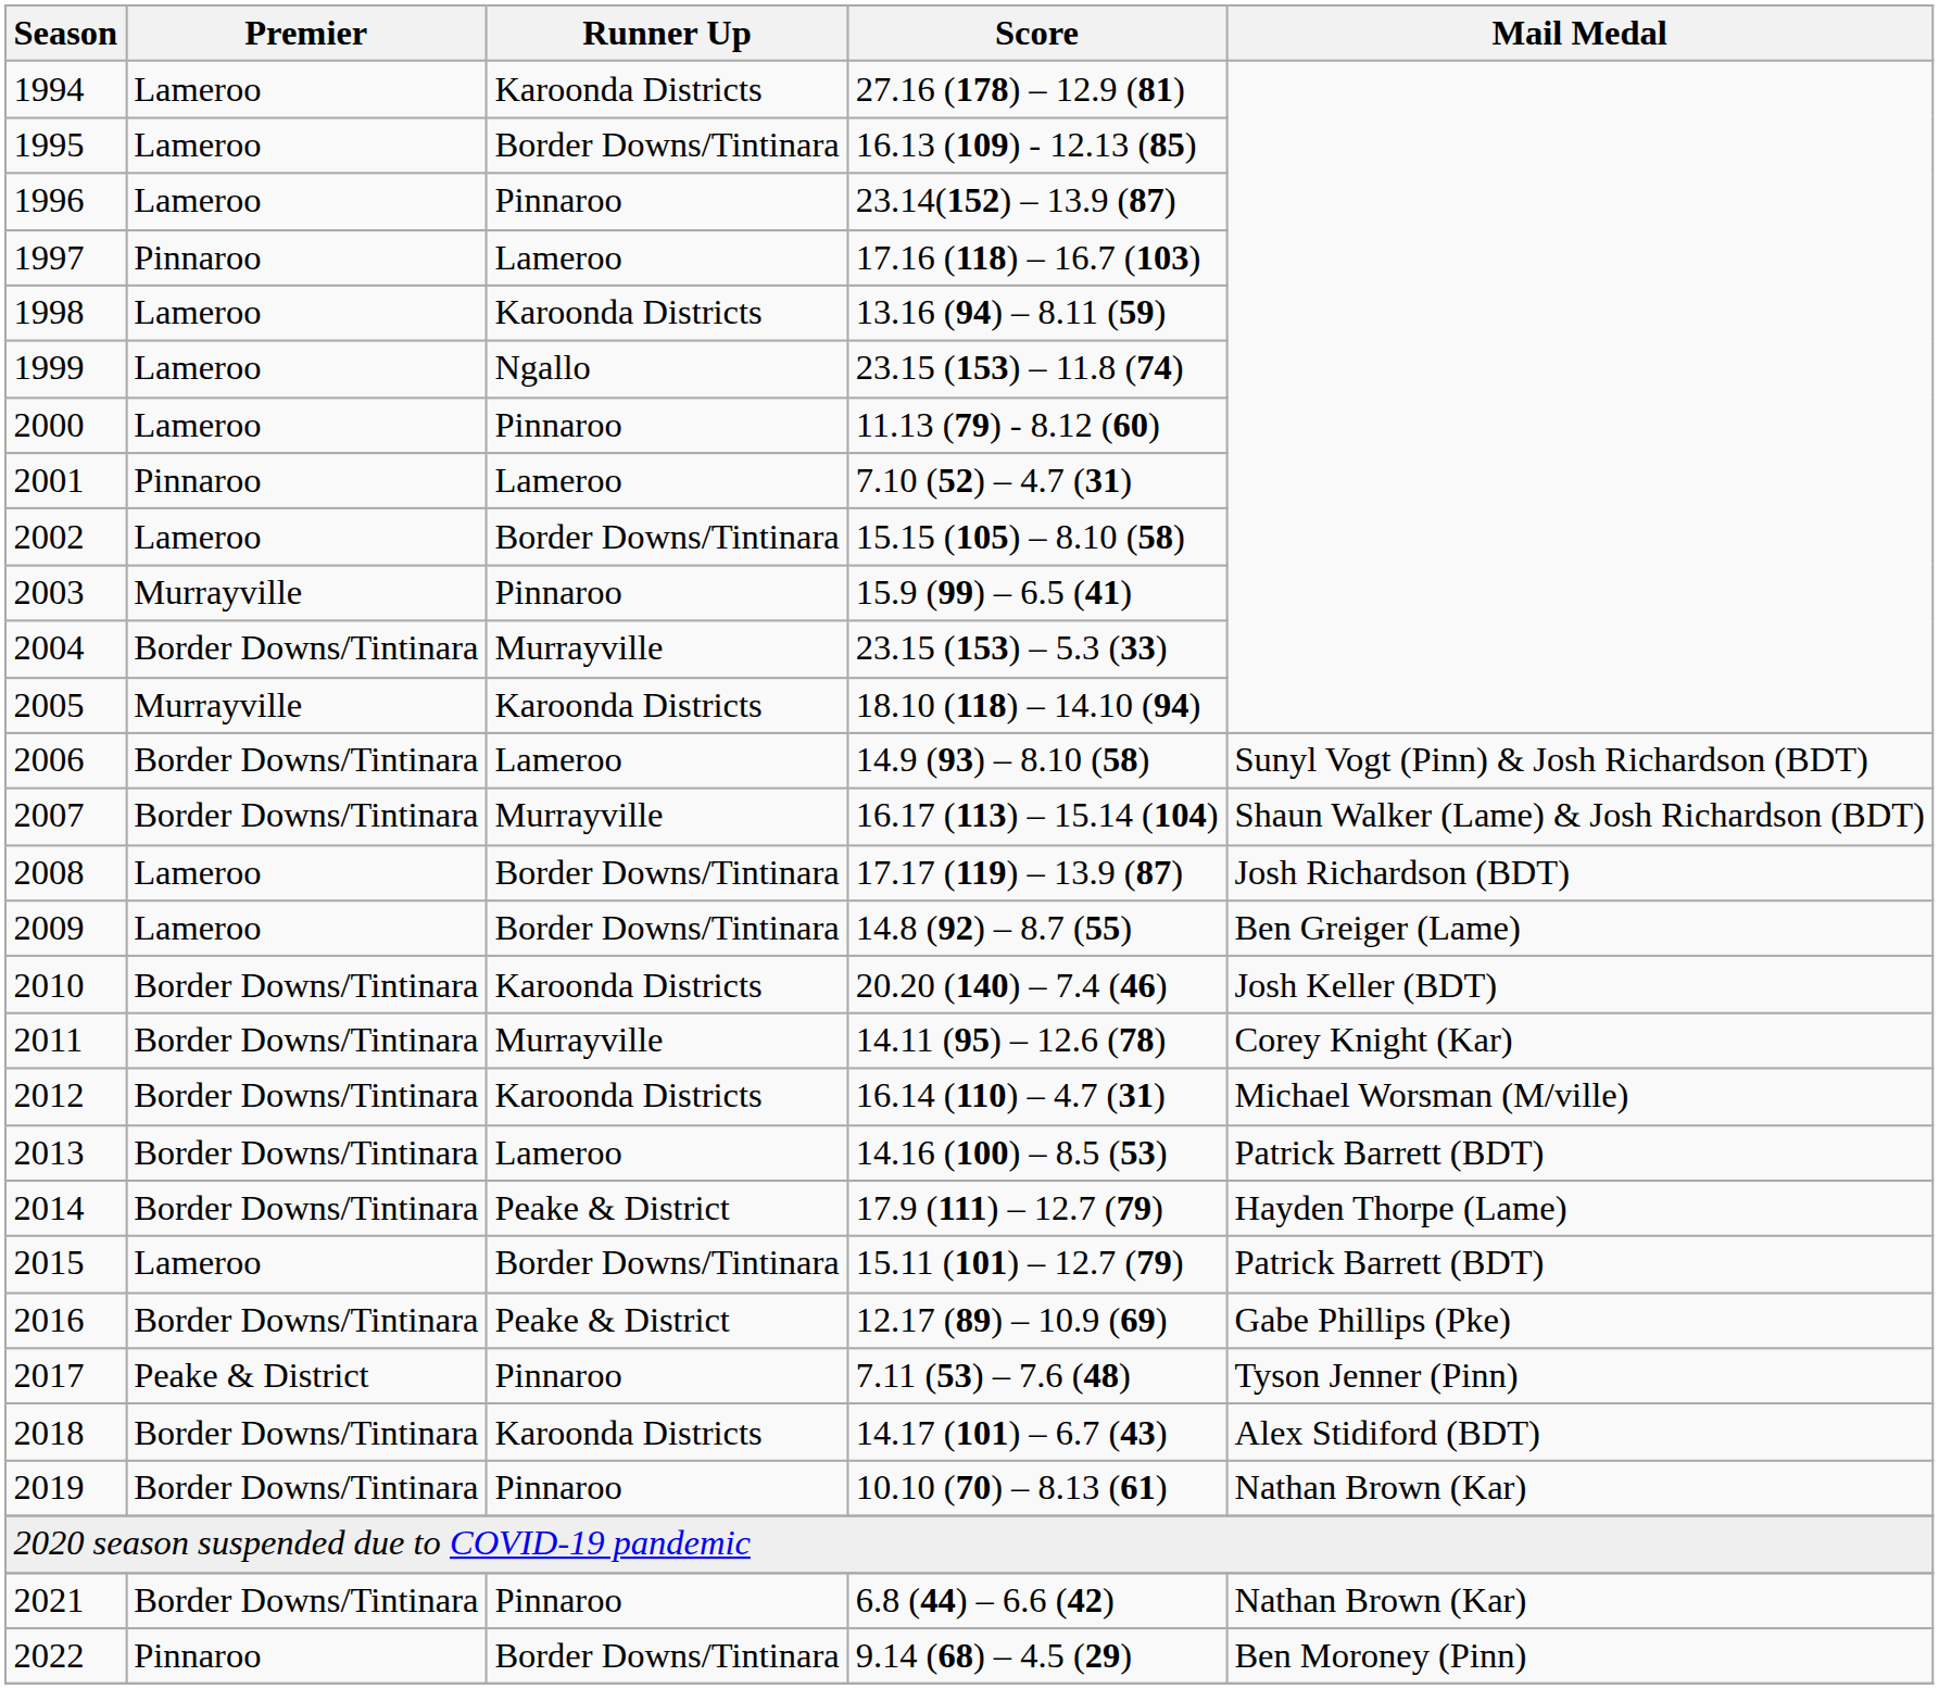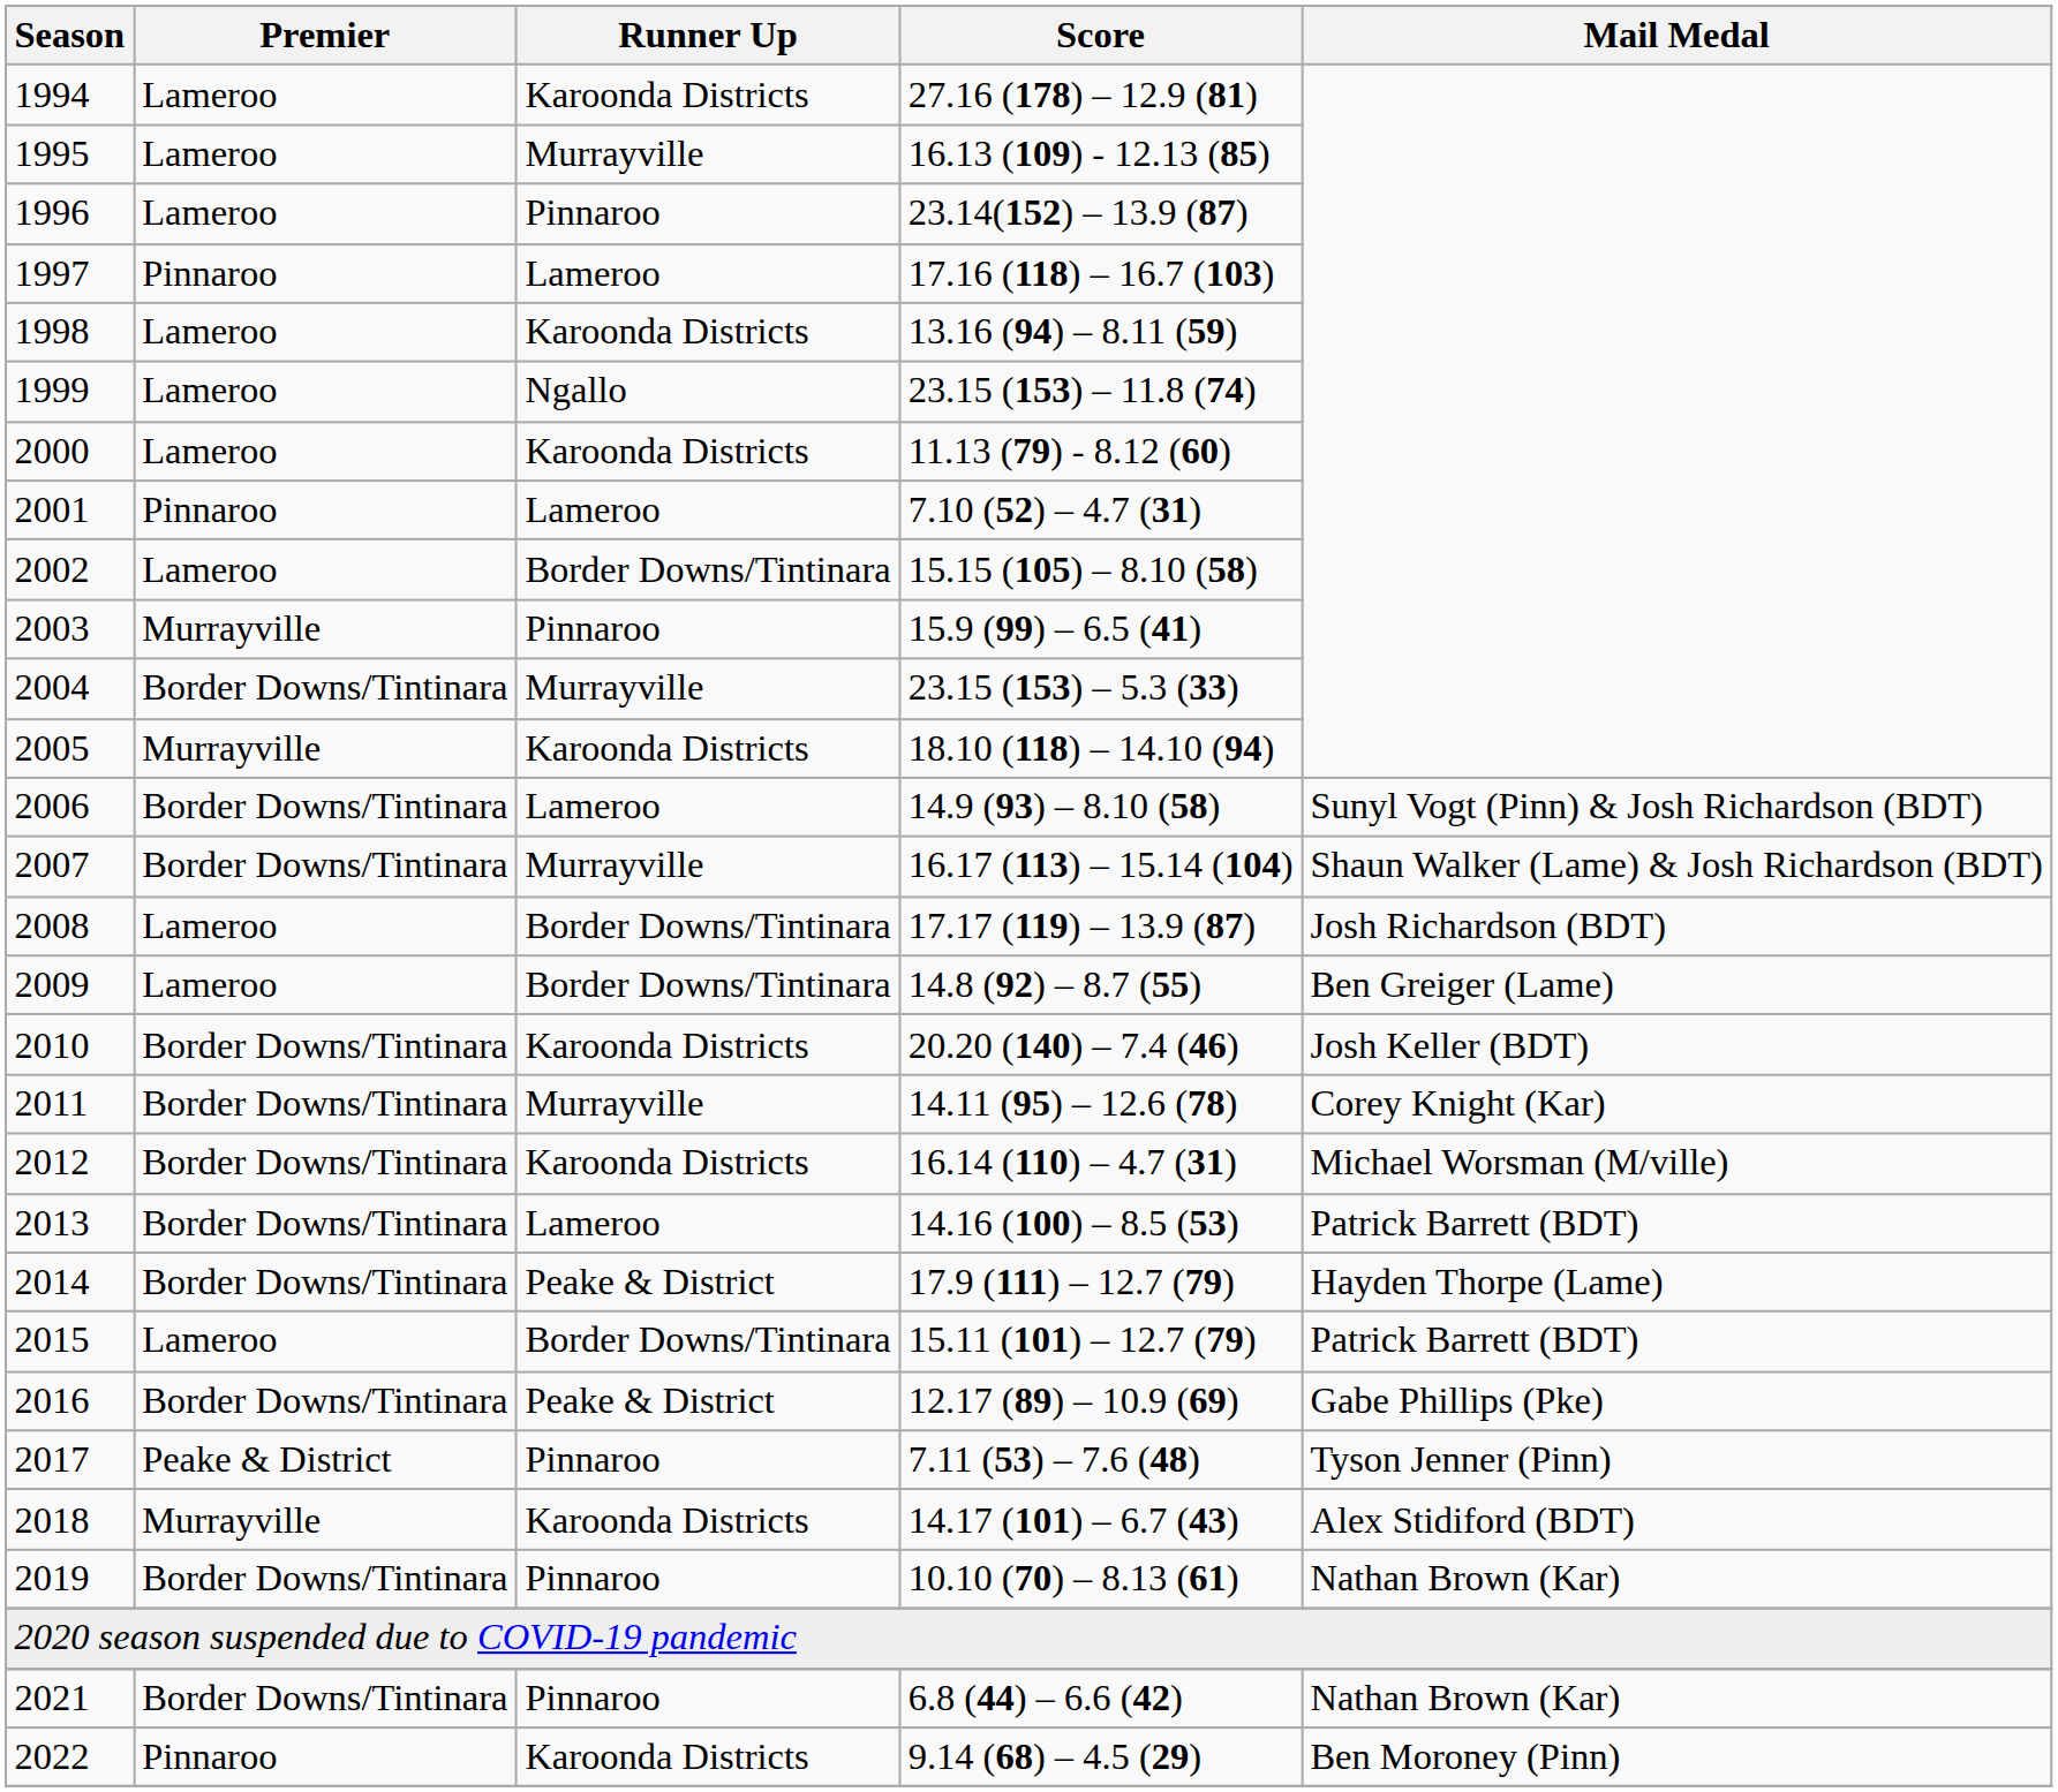 <table class="wikitable sortable">
 <tr>
 <th>Season</th>
 <th>Premier</th>
 <th>Runner Up</th>
 <th>Score</th>
 <th>Mail Medal </th>
 </tr>
 <tr>
 <td>1994</td>
 <td>Lameroo</td>
 <td>Karoonda Districts</td>
 <td>27.16 (<strong>178</strong>) – 12.9 (<strong>81</strong>)</td>
 </tr>
 <tr>
 <td>1995</td>
 <td>Lameroo</td>
-<td>Border Downs/Tintinara</td>
+<td>Murrayville</td>
 <td>16.13 (<strong>109</strong>) - 12.13 (<strong>85</strong>)</td>
 </tr>
 <tr>
 <td>1996</td>
 <td>Lameroo</td>
 <td>Pinnaroo</td>
 <td>23.14(<strong>152</strong>) – 13.9 (<strong>87</strong>)</td>
 </tr>
 <tr>
 <td>1997</td>
 <td>Pinnaroo</td>
 <td>Lameroo</td>
 <td>17.16 (<strong>118</strong>) – 16.7 (<strong>103</strong>)</td>
 </tr>
 <tr>
 <td>1998</td>
 <td>Lameroo</td>
 <td>Karoonda Districts</td>
 <td>13.16 (<strong>94</strong>) – 8.11 (<strong>59</strong>)</td>
 </tr>
 <tr>
 <td>1999</td>
 <td>Lameroo</td>
 <td>Ngallo</td>
 <td>23.15 (<strong>153</strong>) – 11.8 (<strong>74</strong>)</td>
 </tr>
 <tr>
 <td>2000</td>
 <td>Lameroo</td>
-<td>Pinnaroo</td>
+<td>Karoonda Districts</td>
 <td>11.13 (<strong>79</strong>) - 8.12 (<strong>60</strong>)</td>
 </tr>
 <tr>
 <td>2001</td>
 <td>Pinnaroo</td>
 <td>Lameroo</td>
 <td>7.10 (<strong>52</strong>) – 4.7 (<strong>31</strong>)</td>
 </tr>
 <tr>
 <td>2002</td>
 <td>Lameroo</td>
 <td>Border Downs/Tintinara</td>
 <td>15.15 (<strong>105</strong>) – 8.10 (<strong>58</strong>)</td>
 </tr>
 <tr>
 <td>2003</td>
 <td>Murrayville</td>
 <td>Pinnaroo</td>
 <td>15.9 (<strong>99</strong>) – 6.5 (<strong>41</strong>)</td>
 </tr>
 <tr>
 <td>2004</td>
 <td>Border Downs/Tintinara</td>
 <td>Murrayville</td>
 <td>23.15 (<strong>153</strong>) – 5.3 (<strong>33</strong>)</td>
 </tr>
 <tr>
 <td>2005</td>
 <td>Murrayville</td>
 <td>Karoonda Districts</td>
 <td>18.10 (<strong>118</strong>) – 14.10 (<strong>94</strong>)</td>
 </tr>
 <tr>
 <td>2006</td>
 <td>Border Downs/Tintinara</td>
 <td>Lameroo</td>
 <td>14.9 (<strong>93</strong>) – 8.10 (<strong>58</strong>)</td>
 <td>Sunyl Vogt (Pinn) & Josh Richardson (BDT)</td>
 </tr>
 <tr>
 <td>2007</td>
 <td>Border Downs/Tintinara</td>
 <td>Murrayville</td>
 <td>16.17 (<strong>113</strong>) – 15.14 (<strong>104</strong>)</td>
 <td>Shaun Walker (Lame) & Josh Richardson (BDT)</td>
 </tr>
 <tr>
 <td>2008</td>
 <td>Lameroo</td>
 <td>Border Downs/Tintinara</td>
 <td>17.17 (<strong>119</strong>) – 13.9 (<strong>87</strong>)</td>
 <td>Josh Richardson (BDT)</td>
 </tr>
 <tr>
 <td>2009</td>
 <td>Lameroo</td>
 <td>Border Downs/Tintinara</td>
 <td>14.8 (<strong>92</strong>) – 8.7 (<strong>55</strong>)</td>
 <td>Ben Greiger (Lame)</td>
 </tr>
 <tr>
 <td>2010</td>
 <td>Border Downs/Tintinara</td>
 <td>Karoonda Districts</td>
 <td>20.20 (<strong>140</strong>) – 7.4 (<strong>46</strong>)</td>
 <td>Josh Keller (BDT)</td>
 </tr>
 <tr>
 <td>2011</td>
 <td>Border Downs/Tintinara</td>
 <td>Murrayville</td>
 <td>14.11 (<strong>95</strong>) – 12.6 (<strong>78</strong>)</td>
 <td>Corey Knight (Kar)</td>
 </tr>
 <tr>
 <td>2012</td>
 <td>Border Downs/Tintinara</td>
 <td>Karoonda Districts</td>
 <td>16.14 (<strong>110</strong>) – 4.7 (<strong>31</strong>)</td>
 <td>Michael Worsman (M/ville)</td>
 </tr>
 <tr>
 <td>2013</td>
 <td>Border Downs/Tintinara</td>
 <td>Lameroo</td>
 <td>14.16 (<strong>100</strong>) – 8.5 (<strong>53</strong>)</td>
 <td>Patrick Barrett (BDT)</td>
 </tr>
 <tr>
 <td>2014</td>
 <td>Border Downs/Tintinara</td>
 <td>Peake & District</td>
 <td>17.9 (<strong>111</strong>) – 12.7 (<strong>79</strong>)</td>
 <td>Hayden Thorpe (Lame)</td>
 </tr>
 <tr>
 <td>2015</td>
 <td>Lameroo</td>
 <td>Border Downs/Tintinara</td>
 <td>15.11 (<strong>101</strong>) – 12.7 (<strong>79</strong>)</td>
 <td>Patrick Barrett (BDT)</td>
 </tr>
 <tr>
 <td>2016</td>
 <td>Border Downs/Tintinara</td>
 <td>Peake & District</td>
 <td>12.17 (<strong>89</strong>) – 10.9 (<strong>69</strong>)</td>
 <td>Gabe Phillips (Pke)</td>
 </tr>
 <tr>
 <td>2017</td>
 <td>Peake & District</td>
 <td>Pinnaroo</td>
 <td>7.11 (<strong>53</strong>) – 7.6 (<strong>48</strong>)</td>
 <td>Tyson Jenner (Pinn)</td>
 </tr>
 <tr>
 <td>2018</td>
-<td>Border Downs/Tintinara</td>
+<td>Murrayville</td>
 <td>Karoonda Districts</td>
 <td>14.17 (<strong>101</strong>) – 6.7 (<strong>43</strong>)</td>
 <td>Alex Stidiford (BDT)</td>
 </tr>
 <tr>
 <td>2019</td>
 <td>Border Downs/Tintinara</td>
 <td>Pinnaroo</td>
 <td>10.10 (<strong>70</strong>) – 8.13 (<strong>61</strong>)</td>
 <td>Nathan Brown (Kar)</td>
 </tr>
 <tr>
 </tr>
 <tr style="background:#efefef;">
 <td colspan="10"><em>2020 season suspended due to <a href='#'>COVID-19 pandemic</a></em></td>
 </tr>
 <tr style="background:#FFFFC0;">
 </tr>
 <tr>
 <td>2021</td>
 <td>Border Downs/Tintinara</td>
 <td>Pinnaroo</td>
 <td>6.8 (<strong>44</strong>) – 6.6 (<strong>42</strong>)</td>
 <td>Nathan Brown (Kar)</td>
 </tr>
 <tr>
 <td>2022</td>
 <td>Pinnaroo</td>
-<td>Border Downs/Tintinara</td>
+<td>Karoonda Districts</td>
 <td>9.14 (<strong>68</strong>) – 4.5 (<strong>29</strong>)</td>
 <td>Ben Moroney (Pinn)</td>
 </tr>
 <tr>
 </tr>
 <tr>
 </tr>
 </table>
